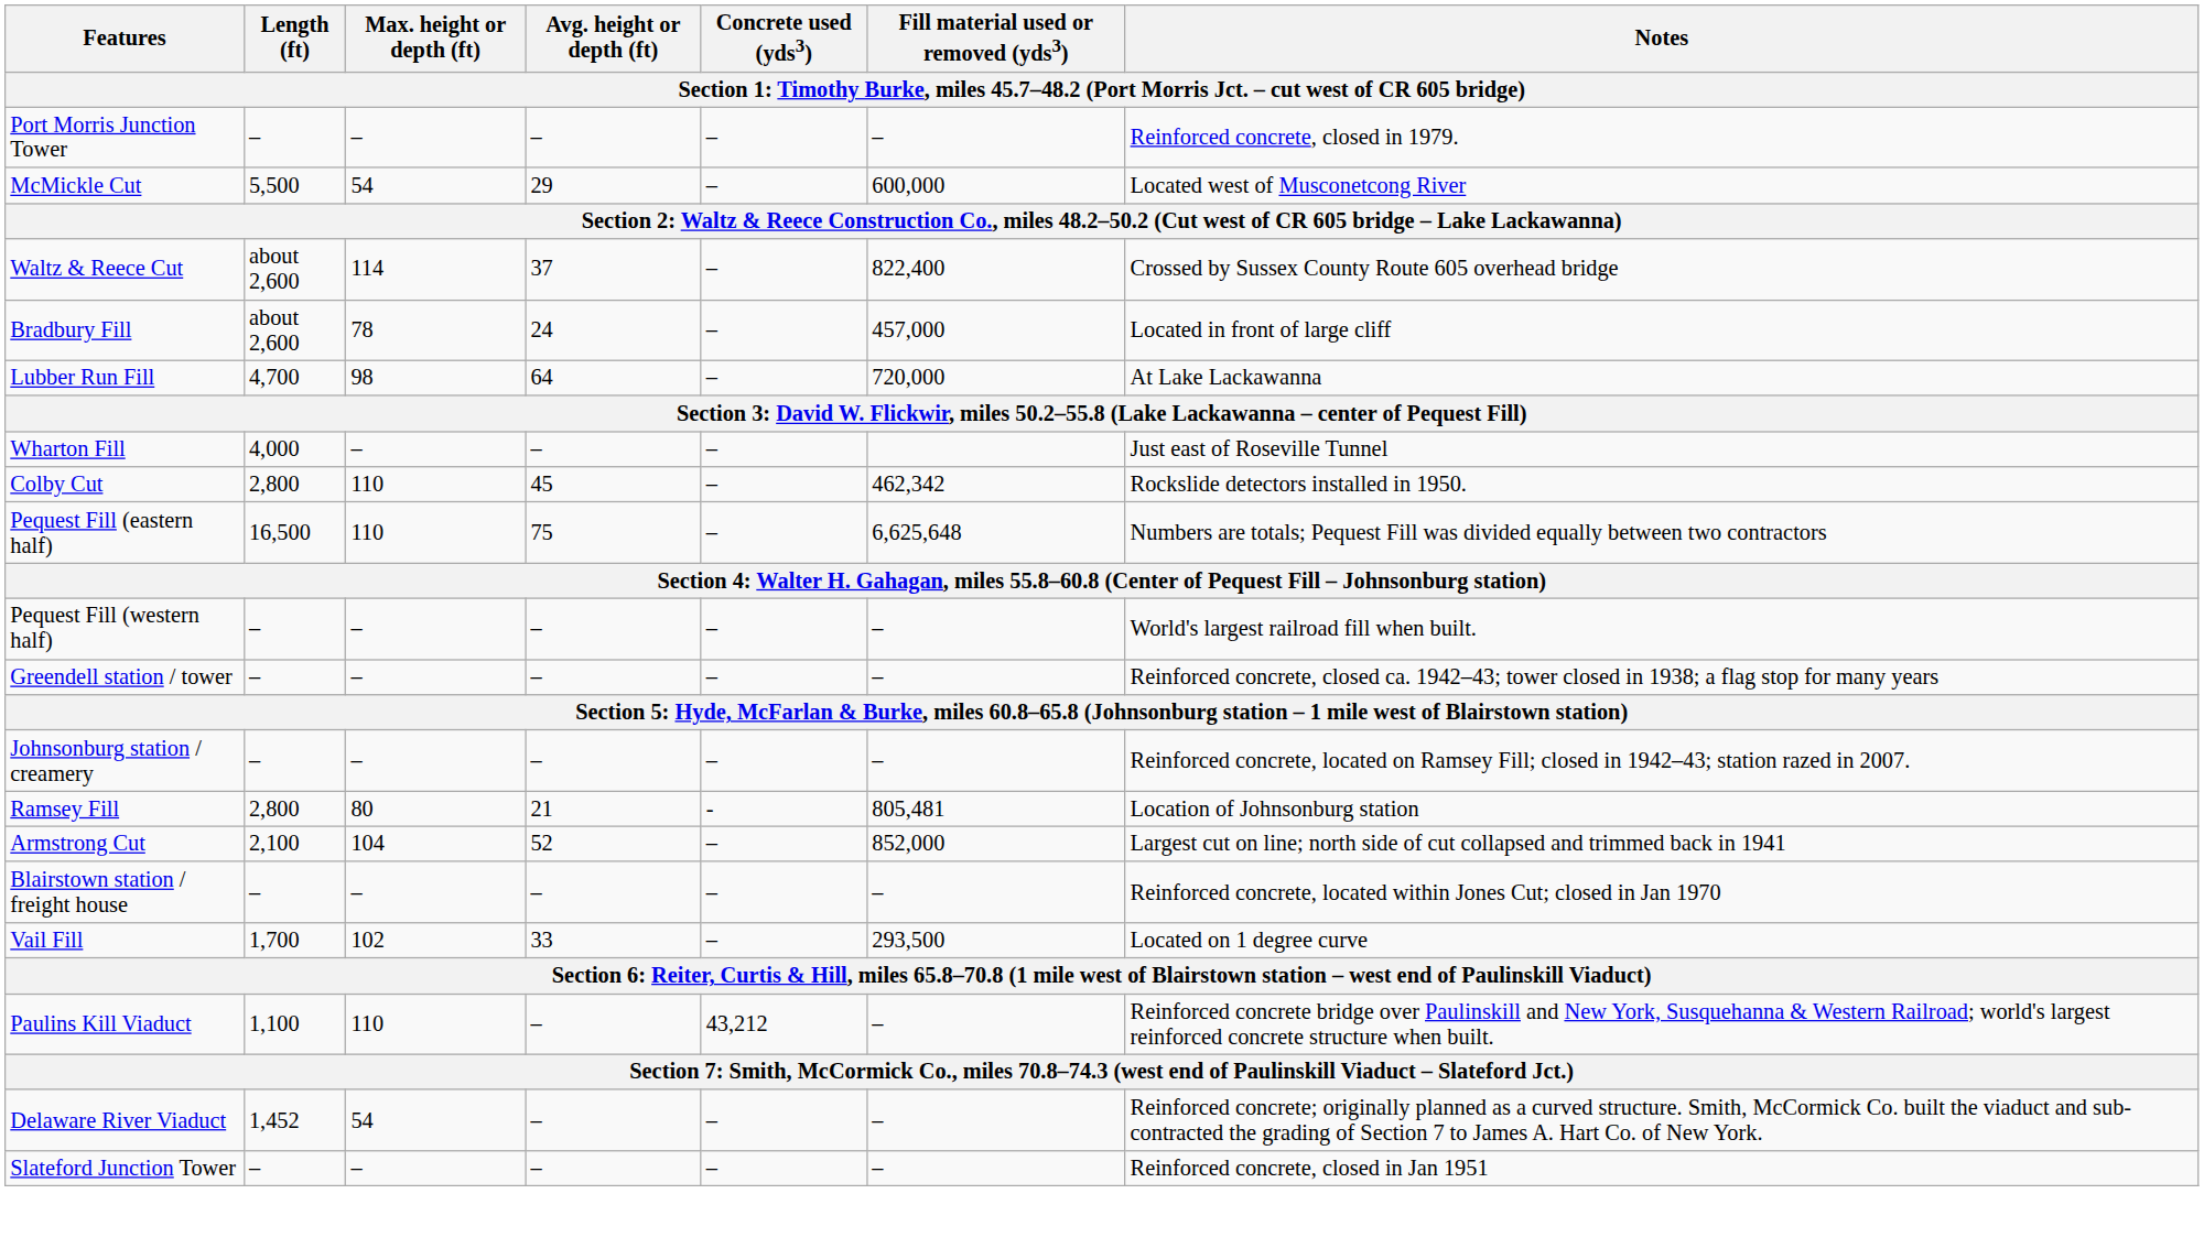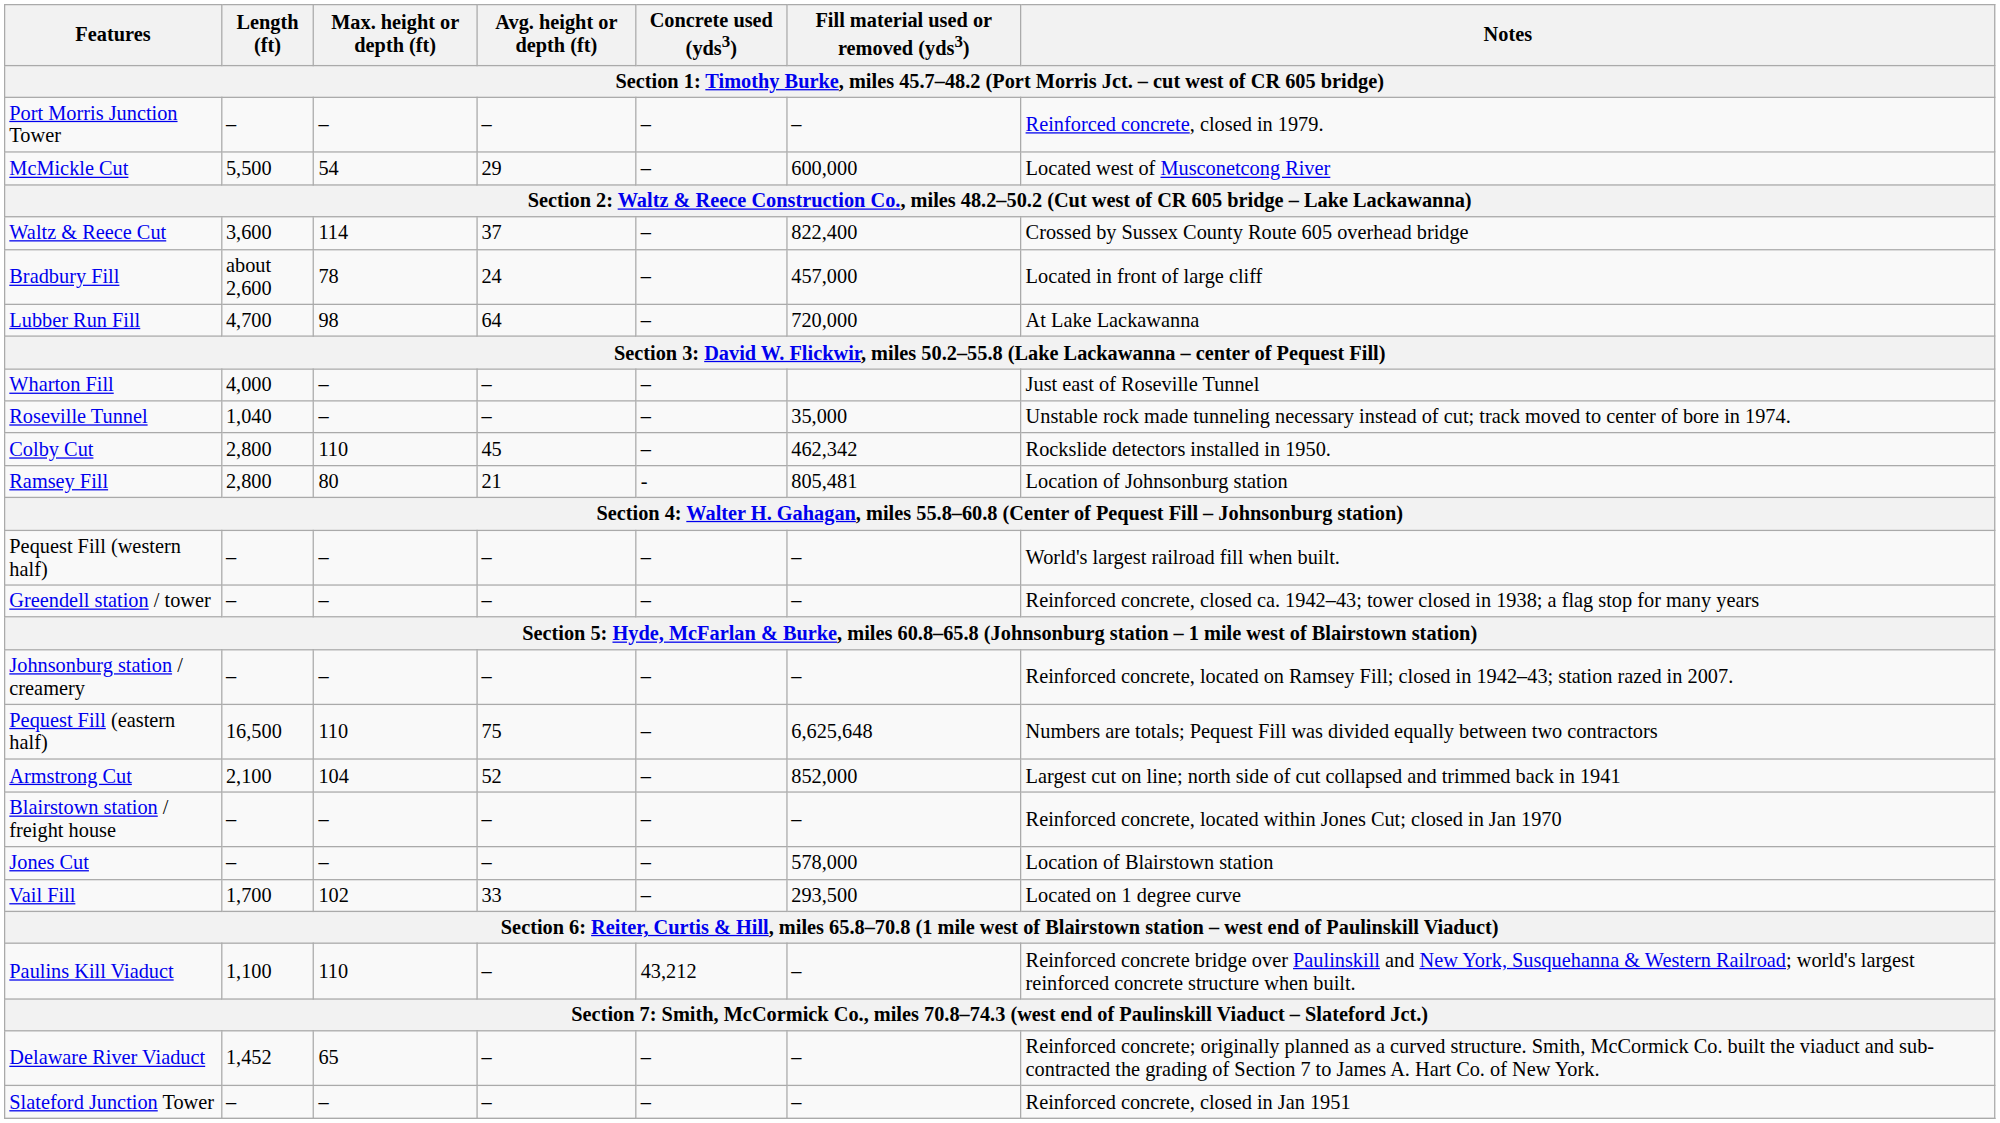 <table class="wikitable">
 <tr>
 <th>Features</th>
 <th>Length (ft)</th>
 <th>Max. height or depth (ft)</th>
 <th>Avg. height or depth (ft)</th>
 <th>Concrete used (yds<sup>3</sup>)</th>
 <th>Fill material used or removed (yds<sup>3</sup>)</th>
 <th>Notes</th>
 </tr>
 <tr>
 <th colspan=7>Section 1: <a href='#'>Timothy Burke</a>, miles 45.7–48.2 (Port Morris Jct. – cut west of CR 605 bridge)</th>
 </tr>
 <tr>
 <td><a href='#'>Port Morris Junction</a> Tower</td>
 <td>–</td>
 <td>–</td>
 <td>–</td>
 <td>–</td>
 <td>–</td>
 <td><a href='#'>Reinforced concrete</a>, closed in 1979.</td>
 </tr>
 <tr>
 <td><a href='#'>McMickle Cut</a></td>
 <td>5,500</td>
 <td>54</td>
 <td>29</td>
 <td>–</td>
 <td>600,000</td>
 <td>Located west of <a href='#'>Musconetcong River</a></td>
 </tr>
 <tr>
 <th colspan=7>Section 2: <a href='#'>Waltz & Reece Construction Co.</a>, miles 48.2–50.2 (Cut west of CR 605 bridge – Lake Lackawanna)</th>
 </tr>
 <tr>
 <td><a href='#'>Waltz & Reece Cut</a></td>
-<td>about 2,600</td>
+<td>3,600</td>
 <td>114</td>
 <td>37</td>
 <td>–</td>
 <td>822,400</td>
 <td>Crossed by Sussex County Route 605 overhead bridge</td>
 </tr>
 <tr>
 <td><a href='#'>Bradbury Fill</a></td>
 <td>about 2,600</td>
 <td>78</td>
 <td>24</td>
 <td>–</td>
 <td>457,000</td>
 <td>Located in front of large cliff</td>
 </tr>
 <tr>
 <td><a href='#'>Lubber Run Fill</a></td>
 <td>4,700</td>
 <td>98</td>
 <td>64</td>
 <td>–</td>
 <td>720,000</td>
 <td>At Lake Lackawanna</td>
 </tr>
 <tr>
 <th colspan=7>Section 3: <a href='#'>David W. Flickwir</a>, miles 50.2–55.8 (Lake Lackawanna – center of Pequest Fill)</th>
 </tr>
 <tr>
 <td><a href='#'>Wharton Fill</a></td>
 <td>4,000</td>
 <td>–</td>
 <td>–</td>
 <td>–</td>
 <td> </td>
 <td>Just east of Roseville Tunnel</td>
 </tr>
 <tr>
+<td><a href='#'>Roseville Tunnel</a></td>
+<td>1,040</td>
+<td>–</td>
+<td>–</td>
+<td>–</td>
+<td>35,000</td>
+<td>Unstable rock made tunneling necessary instead of cut; track moved to center of bore in 1974.</td>
+</tr>
+<tr>
 <td><a href='#'>Colby Cut</a></td>
 <td>2,800</td>
 <td>110</td>
 <td>45</td>
 <td>–</td>
 <td>462,342</td>
 <td>Rockslide detectors installed in 1950.</td>
 </tr>
 <tr>
-<td><a href='#'>Pequest Fill</a> (eastern half)</td>
-<td>16,500</td>
-<td>110</td>
-<td>75</td>
-<td>–</td>
-<td>6,625,648</td>
-<td>Numbers are totals; Pequest Fill was divided equally between two contractors</td>
+<td><a href='#'>Ramsey Fill</a></td>
+<td>2,800</td>
+<td>80</td>
+<td>21</td>
+<td>-</td>
+<td>805,481</td>
+<td>Location of Johnsonburg station</td>
 </tr>
 <tr>
 <th colspan=7>Section 4: <a href='#'>Walter H. Gahagan</a>, miles 55.8–60.8 (Center of Pequest Fill – Johnsonburg station)</th>
 </tr>
 <tr>
 <td>Pequest Fill (western half)</td>
 <td>–</td>
 <td>–</td>
 <td>–</td>
 <td>–</td>
 <td>–</td>
 <td>World's largest railroad fill when built.</td>
 </tr>
 <tr>
 <td><a href='#'>Greendell station</a> / tower</td>
 <td>–</td>
 <td>–</td>
 <td>–</td>
 <td>–</td>
 <td>–</td>
 <td>Reinforced concrete, closed ca. 1942–43; tower closed in 1938; a flag stop for many years</td>
 </tr>
 <tr>
 <th colspan=7>Section 5: <a href='#'>Hyde, McFarlan & Burke</a>, miles 60.8–65.8 (Johnsonburg station – 1 mile west of Blairstown station)</th>
 </tr>
 <tr>
 <td><a href='#'>Johnsonburg station</a> / creamery</td>
 <td>–</td>
 <td>–</td>
 <td>–</td>
 <td>–</td>
 <td>–</td>
 <td>Reinforced concrete, located on Ramsey Fill; closed in 1942–43; station razed in 2007.</td>
 </tr>
 <tr>
-<td><a href='#'>Ramsey Fill</a></td>
-<td>2,800</td>
-<td>80</td>
-<td>21</td>
-<td>-</td>
-<td>805,481</td>
-<td>Location of Johnsonburg station</td>
+<td><a href='#'>Pequest Fill</a> (eastern half)</td>
+<td>16,500</td>
+<td>110</td>
+<td>75</td>
+<td>–</td>
+<td>6,625,648</td>
+<td>Numbers are totals; Pequest Fill was divided equally between two contractors</td>
 </tr>
 <tr>
 <td><a href='#'>Armstrong Cut</a></td>
 <td>2,100</td>
 <td>104</td>
 <td>52</td>
 <td>–</td>
 <td>852,000</td>
 <td>Largest cut on line; north side of cut collapsed and trimmed back in 1941</td>
 </tr>
 <tr>
 <td><a href='#'>Blairstown station</a> / freight house</td>
 <td>–</td>
 <td>–</td>
 <td>–</td>
 <td>–</td>
 <td>–</td>
 <td>Reinforced concrete, located within Jones Cut; closed in Jan 1970</td>
+</tr>
+<tr>
+<td><a href='#'>Jones Cut</a></td>
+<td>–</td>
+<td>–</td>
+<td>–</td>
+<td>–</td>
+<td>578,000</td>
+<td>Location of Blairstown station</td>
 </tr>
 <tr>
 <td><a href='#'>Vail Fill</a></td>
 <td>1,700</td>
 <td>102</td>
 <td>33</td>
 <td>–</td>
 <td>293,500</td>
 <td>Located on 1 degree curve</td>
 </tr>
 <tr>
 <th colspan=7>Section 6: <a href='#'>Reiter, Curtis & Hill</a>, miles 65.8–70.8 (1 mile west of Blairstown station – west end of Paulinskill Viaduct)</th>
 </tr>
 <tr>
 <td><a href='#'>Paulins Kill Viaduct</a></td>
 <td>1,100</td>
 <td>110</td>
 <td>–</td>
 <td>43,212</td>
 <td>–</td>
 <td>Reinforced concrete bridge over <a href='#'>Paulinskill</a> and <a href='#'>New York, Susquehanna & Western Railroad</a>; world's largest reinforced concrete structure when built.</td>
 </tr>
 <tr>
 <th colspan=7>Section 7: Smith, McCormick Co., miles 70.8–74.3 (west end of Paulinskill Viaduct – Slateford Jct.)</th>
 </tr>
 <tr>
 <td><a href='#'>Delaware River Viaduct</a></td>
 <td>1,452</td>
-<td>54</td>
+<td>65</td>
 <td>–</td>
 <td>–</td>
 <td>–</td>
 <td>Reinforced concrete; originally planned as a curved structure.  Smith, McCormick Co. built the viaduct and sub-contracted the grading of Section 7 to James A. Hart Co. of New York.</td>
 </tr>
 <tr>
 <td><a href='#'>Slateford Junction</a> Tower</td>
 <td>–</td>
 <td>–</td>
 <td>–</td>
 <td>–</td>
 <td>–</td>
 <td>Reinforced concrete, closed in Jan 1951</td>
 </tr>
 <tr>
 </tr>
 </table>
